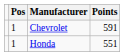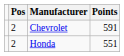 <table class="wikitable" style="font-size: 95%;">
 <tr>
 <td></td>
 <th>Pos</th>
 <th>Manufacturer</th>
 <th>Points</th>
 </tr>
 <tr>
 <td align="left"></td>
-<td>1</td>
+<td>2</td>
 <td> <a href='#'>Chevrolet</a></td>
 <td align="right">591</td>
 </tr>
 <tr>
 <td align="left"></td>
-<td>1</td>
+<td>2</td>
 <td> <a href='#'>Honda</a></td>
 <td align="right">551</td>
 </tr>
 </table>
